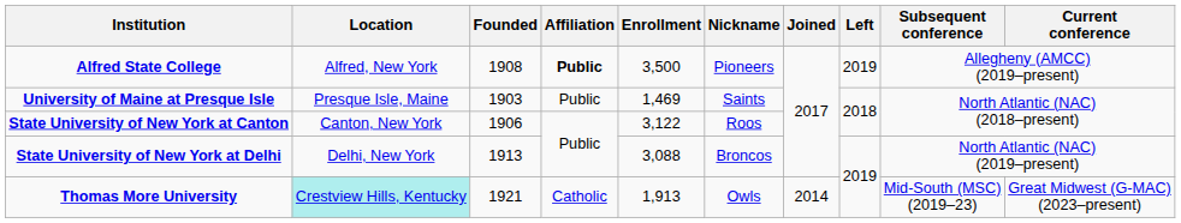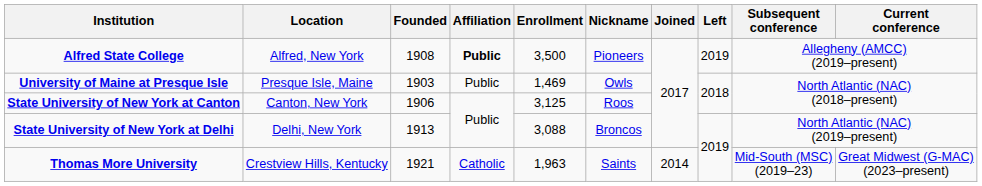 <table class="wikitable sortable" style="text-align: center;">
 <tr>
 <th>Institution</th>
 <th>Location</th>
 <th>Founded</th>
 <th>Affiliation</th>
 <th>Enrollment</th>
 <th>Nickname</th>
 <th>Joined</th>
 <th>Left</th>
 <th>Subsequent<br>conference</th>
 <th>Current<br>conference</th>
 </tr>
 <tr>
 <td><strong><a href='#'>Alfred State College</a></strong></td>
 <td><a href='#'>Alfred, New York</a></td>
 <td>1908</td>
 <td><strong>Public</strong></td>
 <td>3,500</td>
 <td><a href='#'>Pioneers</a></td>
 <td rowspan="4">2017</td>
 <td>2019</td>
 <td colspan="2"><a href='#'>Allegheny (AMCC)</a><br>(2019–present)</td>
 </tr>
 <tr>
 <td><strong><a href='#'>University of Maine at Presque Isle</a></strong></td>
 <td><a href='#'>Presque Isle, Maine</a></td>
 <td>1903</td>
 <td>Public</td>
 <td>1,469</td>
-<td><a href='#'>Saints</a></td>
+<td><a href='#'>Owls</a></td>
 <td rowspan="2">2018</td>
 <td colspan="2" rowspan="2"><a href='#'>North Atlantic (NAC)</a><br>(2018–present)</td>
 </tr>
 <tr>
 <td><strong><a href='#'>State University of New York at Canton</a></strong></td>
 <td><a href='#'>Canton, New York</a></td>
 <td>1906</td>
 <td rowspan="2">Public</td>
-<td>3,122</td>
+<td>3,125</td>
 <td><a href='#'>Roos</a></td>
 </tr>
 <tr>
 <td><strong><a href='#'>State University of New York at Delhi</a></strong></td>
 <td><a href='#'>Delhi, New York</a></td>
 <td>1913</td>
 <td>3,088</td>
 <td><a href='#'>Broncos</a></td>
 <td rowspan="2">2019</td>
 <td colspan="2"><a href='#'>North Atlantic (NAC)</a><br>(2019–present)</td>
 </tr>
 <tr>
 <td><strong><a href='#'>Thomas More University</a></strong></td>
-<td style="background: paleturquoise;"><a href='#'>Crestview Hills, Kentucky</a></td>
+<td><a href='#'>Crestview Hills, Kentucky</a></td>
 <td>1921</td>
 <td><a href='#'>Catholic</a><br></td>
-<td>1,913</td>
-<td><a href='#'>Owls</a></td>
+<td>1,963</td>
+<td><a href='#'>Saints</a></td>
 <td>2014</td>
 <td><a href='#'>Mid-South (MSC)</a><br>(2019–23)</td>
 <td><a href='#'>Great Midwest (G-MAC)</a><br>(2023–present)</td>
 </tr>
 </table>
